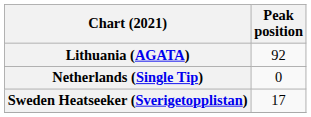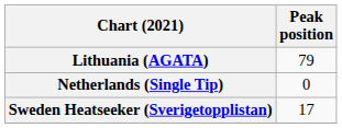 <table class="wikitable sortable plainrowheaders" style="text-align:center">
 <tr>
 <th scope="col">Chart (2021)</th>
 <th scope="col">Peak<br>position</th>
 </tr>
 <tr>
 <th scope="row">Lithuania (<a href='#'>AGATA</a>)</th>
-<td>92</td>
+<td>79</td>
 </tr>
 <tr>
 <th scope="row">Netherlands (<a href='#'>Single Tip</a>)</th>
 <td>0</td>
 </tr>
 <tr>
 <th scope="row">Sweden Heatseeker (<a href='#'>Sverigetopplistan</a>)</th>
 <td>17</td>
 </tr>
 <tr>
 </tr>
 </table>
